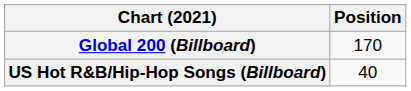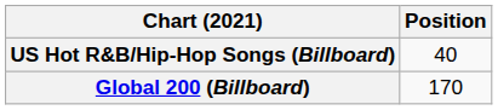 <table class="wikitable plainrowheaders sortable" style="text-align:center">
 <tr>
 <th scope="col">Chart (2021)</th>
 <th scope="col">Position</th>
 </tr>
 <tr>
+<th scope="row">US Hot R&B/Hip-Hop Songs (<em>Billboard</em>)</th>
+<td>40</td>
+</tr>
+<tr>
 <th scope="row"><a href='#'>Global 200</a> (<em>Billboard</em>)</th>
 <td>170</td>
 </tr>
-<tr>
-<th scope="row">US Hot R&B/Hip-Hop Songs (<em>Billboard</em>)</th>
-<td>40</td>
-</tr>
 </table>
